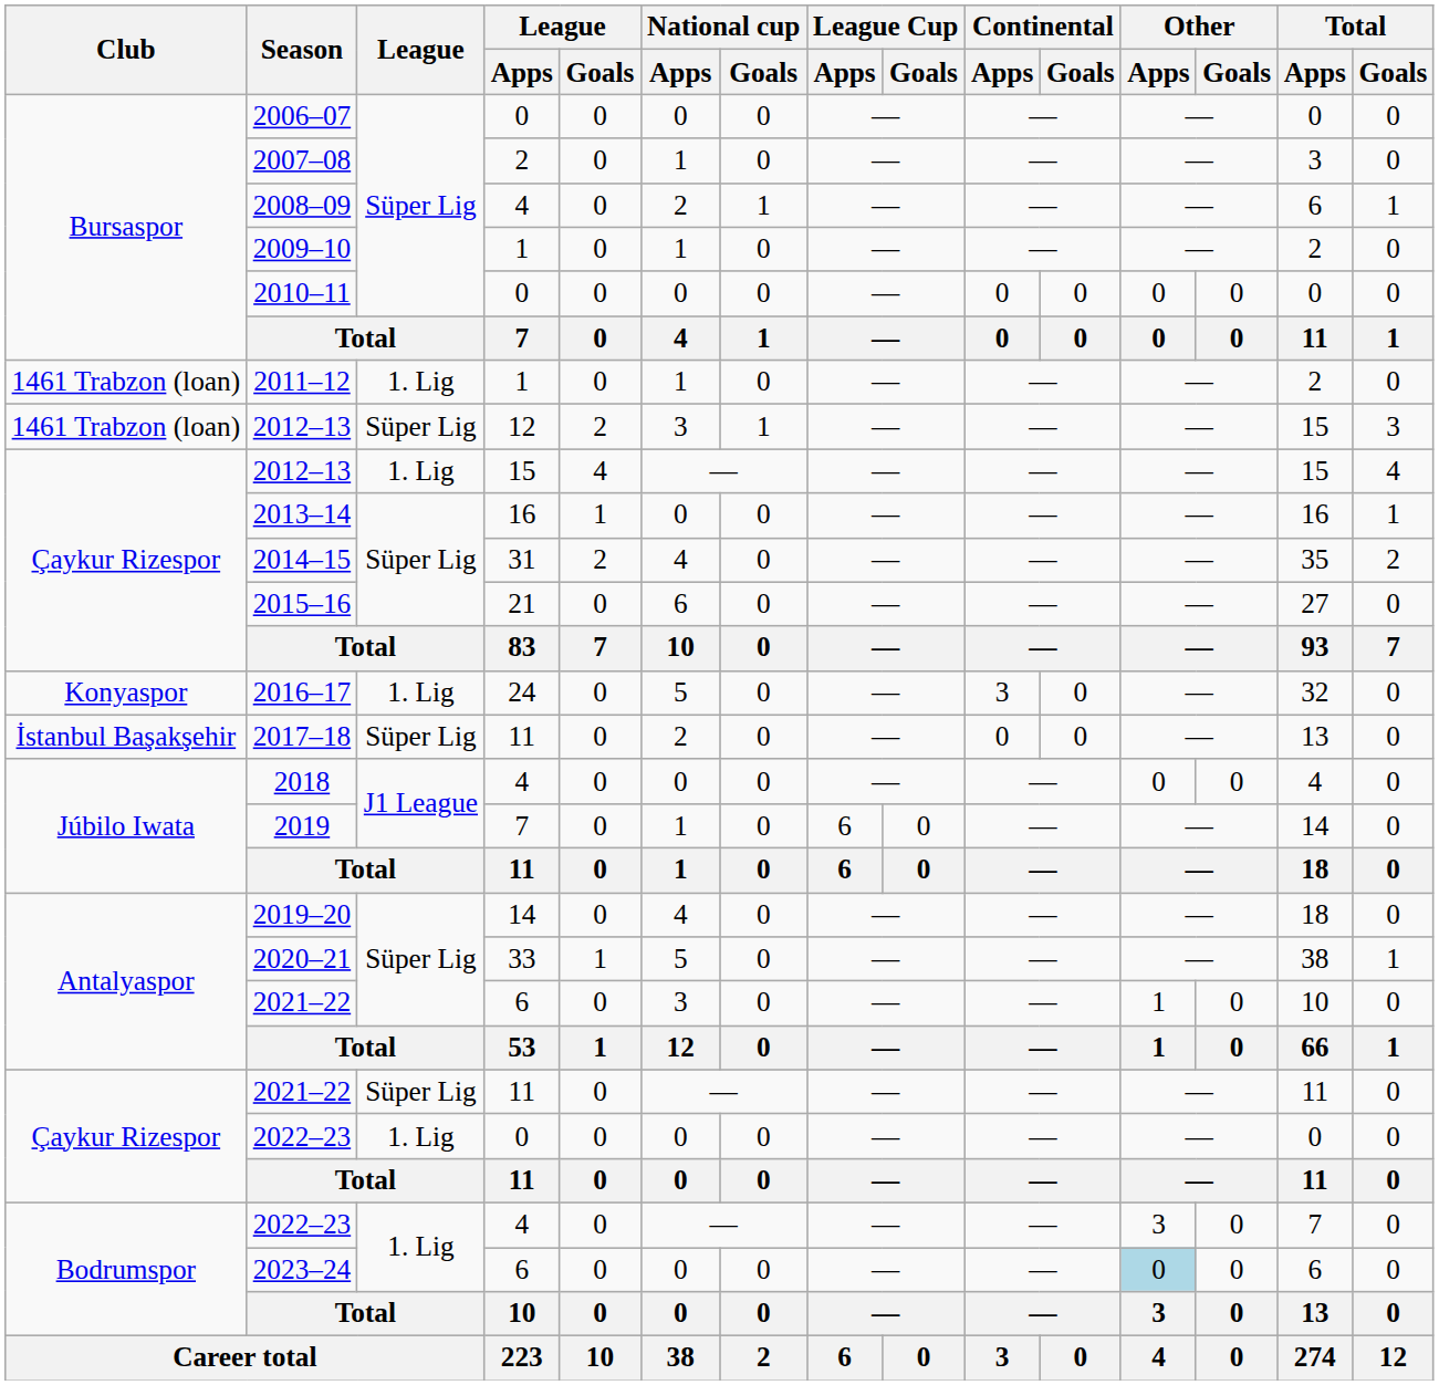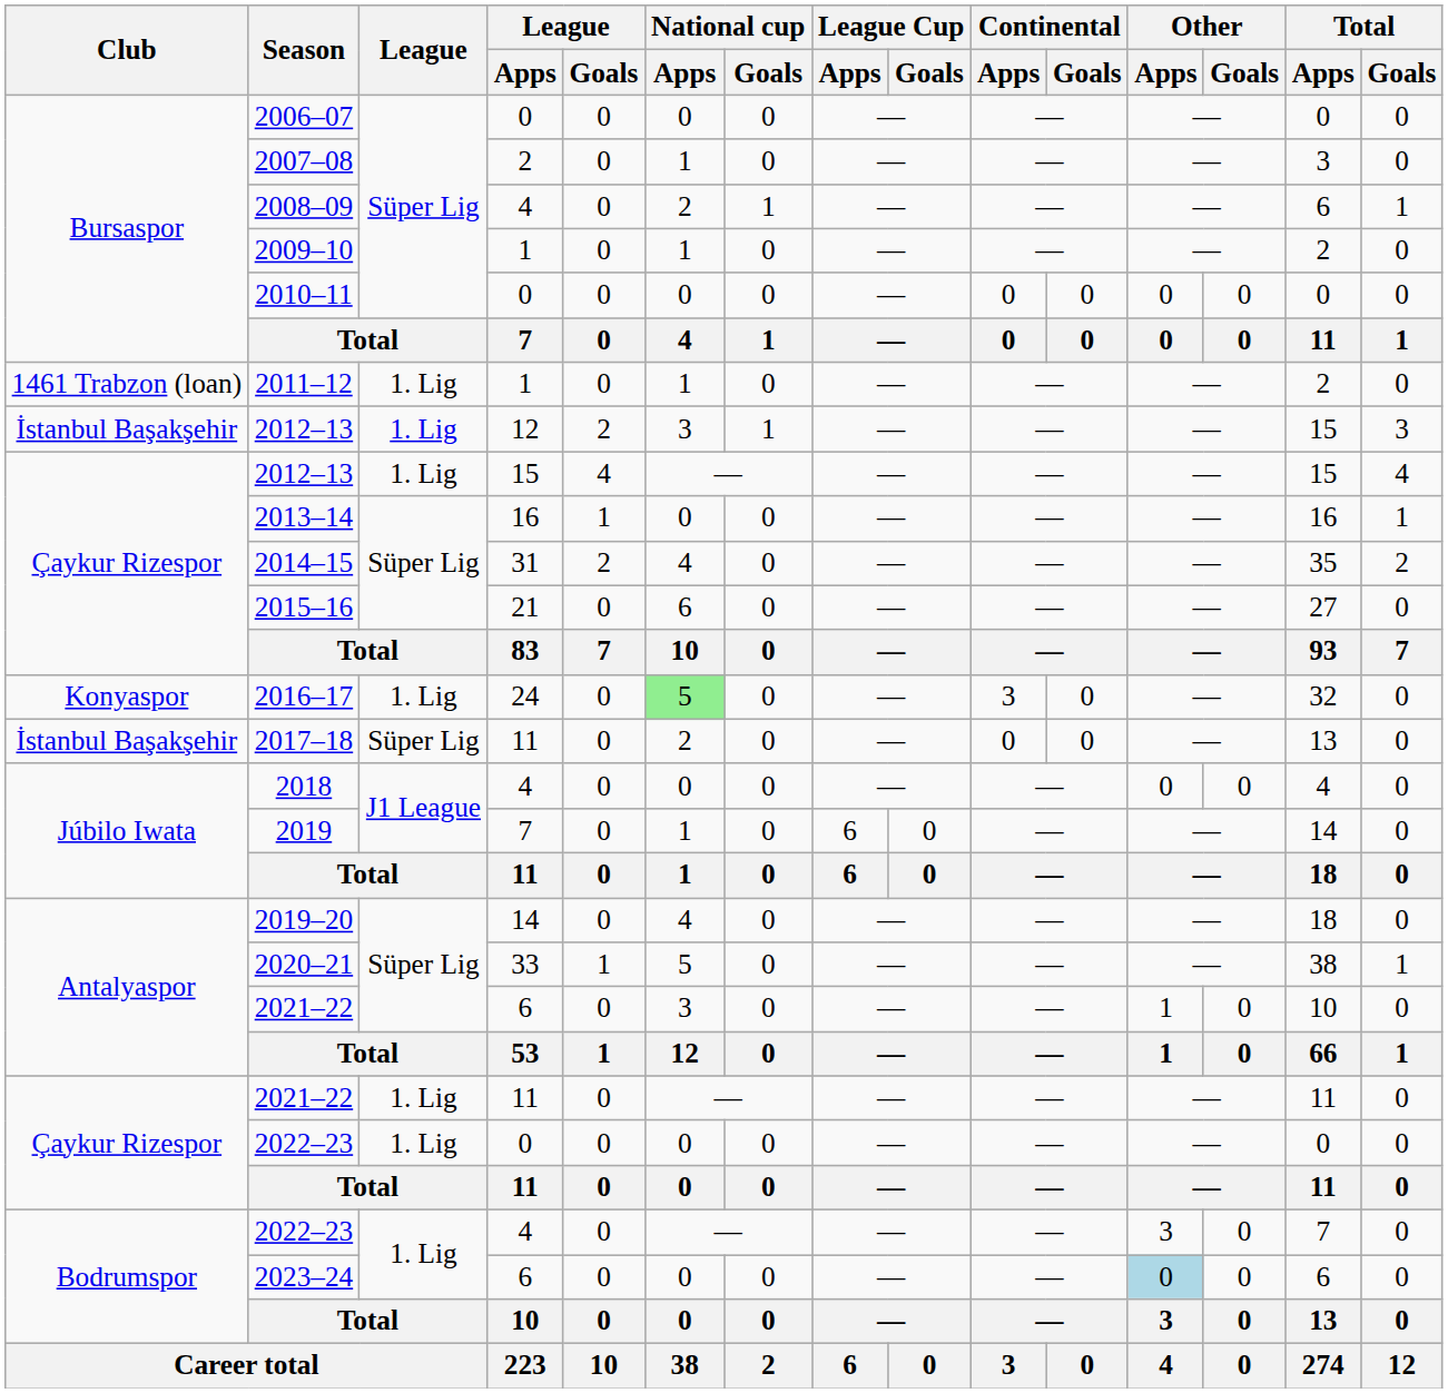 <table class="wikitable" style="text-align:center;">
 <tr>
 <th rowspan="2">Club</th>
 <th rowspan="2">Season</th>
 <th rowspan="2">League</th>
 <th colspan="2">League</th>
 <th colspan="2">National cup</th>
 <th colspan="2">League Cup</th>
 <th colspan="2">Continental</th>
 <th colspan="2">Other</th>
 <th colspan="2">Total</th>
 </tr>
 <tr>
 <th>Apps</th>
 <th>Goals</th>
 <th>Apps</th>
 <th>Goals</th>
 <th>Apps</th>
 <th>Goals</th>
 <th>Apps</th>
 <th>Goals</th>
 <th>Apps</th>
 <th>Goals</th>
 <th>Apps</th>
 <th>Goals</th>
 </tr>
 <tr>
 <td rowspan="6"><a href='#'>Bursaspor</a></td>
 <td><a href='#'>2006–07</a></td>
 <td rowspan="5"><a href='#'>Süper Lig</a></td>
 <td>0</td>
 <td>0</td>
 <td>0</td>
 <td>0</td>
 <td colspan="2">—</td>
 <td colspan="2">—</td>
 <td colspan="2">—</td>
 <td>0</td>
 <td>0</td>
 </tr>
 <tr>
 <td><a href='#'>2007–08</a></td>
 <td>2</td>
 <td>0</td>
 <td>1</td>
 <td>0</td>
 <td colspan="2">—</td>
 <td colspan="2">—</td>
 <td colspan="2">—</td>
 <td>3</td>
 <td>0</td>
 </tr>
 <tr>
 <td><a href='#'>2008–09</a></td>
 <td>4</td>
 <td>0</td>
 <td>2</td>
 <td>1</td>
 <td colspan="2">—</td>
 <td colspan="2">—</td>
 <td colspan="2">—</td>
 <td>6</td>
 <td>1</td>
 </tr>
 <tr>
 <td><a href='#'>2009–10</a></td>
 <td>1</td>
 <td>0</td>
 <td>1</td>
 <td>0</td>
 <td colspan="2">—</td>
 <td colspan="2">—</td>
 <td colspan="2">—</td>
 <td>2</td>
 <td>0</td>
 </tr>
 <tr>
 <td><a href='#'>2010–11</a></td>
 <td>0</td>
 <td>0</td>
 <td>0</td>
 <td>0</td>
 <td colspan="2">—</td>
 <td>0</td>
 <td>0</td>
 <td>0</td>
 <td>0</td>
 <td>0</td>
 <td>0</td>
 </tr>
 <tr>
 <th colspan="2">Total</th>
 <th>7</th>
 <th>0</th>
 <th>4</th>
 <th>1</th>
 <th colspan="2">—</th>
 <th>0</th>
 <th>0</th>
 <th>0</th>
 <th>0</th>
 <th>11</th>
 <th>1</th>
 </tr>
 <tr>
 <td><a href='#'>1461 Trabzon</a> (loan)</td>
 <td><a href='#'>2011–12</a></td>
 <td>1. Lig</td>
 <td>1</td>
 <td>0</td>
 <td>1</td>
 <td>0</td>
 <td colspan="2">—</td>
 <td colspan="2">—</td>
 <td colspan="2">—</td>
 <td>2</td>
 <td>0</td>
 </tr>
 <tr>
-<td><a href='#'>1461 Trabzon</a> (loan)</td>
+<td><a href='#'>İstanbul Başakşehir</a></td>
 <td><a href='#'>2012–13</a></td>
-<td>Süper Lig</td>
+<td><a href='#'>1. Lig</a></td>
 <td>12</td>
 <td>2</td>
 <td>3</td>
 <td>1</td>
 <td colspan="2">—</td>
 <td colspan="2">—</td>
 <td colspan="2">—</td>
 <td>15</td>
 <td>3</td>
 </tr>
 <tr>
 <td rowspan="5"><a href='#'>Çaykur Rizespor</a></td>
 <td><a href='#'>2012–13</a></td>
 <td>1. Lig</td>
 <td>15</td>
 <td>4</td>
 <td colspan="2">—</td>
 <td colspan="2">—</td>
 <td colspan="2">—</td>
 <td colspan="2">—</td>
 <td>15</td>
 <td>4</td>
 </tr>
 <tr>
 <td><a href='#'>2013–14</a></td>
 <td rowspan="3">Süper Lig</td>
 <td>16</td>
 <td>1</td>
 <td>0</td>
 <td>0</td>
 <td colspan="2">—</td>
 <td colspan="2">—</td>
 <td colspan="2">—</td>
 <td>16</td>
 <td>1</td>
 </tr>
 <tr>
 <td><a href='#'>2014–15</a></td>
 <td>31</td>
 <td>2</td>
 <td>4</td>
 <td>0</td>
 <td colspan="2">—</td>
 <td colspan="2">—</td>
 <td colspan="2">—</td>
 <td>35</td>
 <td>2</td>
 </tr>
 <tr>
 <td><a href='#'>2015–16</a></td>
 <td>21</td>
 <td>0</td>
 <td>6</td>
 <td>0</td>
 <td colspan="2">—</td>
 <td colspan="2">—</td>
 <td colspan="2">—</td>
 <td>27</td>
 <td>0</td>
 </tr>
 <tr>
 <th colspan="2">Total</th>
 <th>83</th>
 <th>7</th>
 <th>10</th>
 <th>0</th>
 <th colspan="2">—</th>
 <th colspan="2">—</th>
 <th colspan="2">—</th>
 <th>93</th>
 <th>7</th>
 </tr>
 <tr>
 <td><a href='#'>Konyaspor</a></td>
 <td><a href='#'>2016–17</a></td>
 <td>1. Lig</td>
 <td>24</td>
 <td>0</td>
-<td>5</td>
+<td style="background: lightgreen;">5</td>
 <td>0</td>
 <td colspan="2">—</td>
 <td>3</td>
 <td>0</td>
 <td colspan="2">—</td>
 <td>32</td>
 <td>0</td>
 </tr>
 <tr>
 <td><a href='#'>İstanbul Başakşehir</a></td>
 <td><a href='#'>2017–18</a></td>
 <td>Süper Lig</td>
 <td>11</td>
 <td>0</td>
 <td>2</td>
 <td>0</td>
 <td colspan="2">—</td>
 <td>0</td>
 <td>0</td>
 <td colspan="2">—</td>
 <td>13</td>
 <td>0</td>
 </tr>
 <tr>
 <td rowspan="3"><a href='#'>Júbilo Iwata</a></td>
 <td><a href='#'>2018</a></td>
 <td rowspan="2"><a href='#'>J1 League</a></td>
 <td>4</td>
 <td>0</td>
 <td>0</td>
 <td>0</td>
 <td colspan="2">—</td>
 <td colspan="2">—</td>
 <td>0</td>
 <td>0</td>
 <td>4</td>
 <td>0</td>
 </tr>
 <tr>
 <td><a href='#'>2019</a></td>
 <td>7</td>
 <td>0</td>
 <td>1</td>
 <td>0</td>
 <td>6</td>
 <td>0</td>
 <td colspan="2">—</td>
 <td colspan="2">—</td>
 <td>14</td>
 <td>0</td>
 </tr>
 <tr>
 <th colspan="2">Total</th>
 <th>11</th>
 <th>0</th>
 <th>1</th>
 <th>0</th>
 <th>6</th>
 <th>0</th>
 <th colspan="2">—</th>
 <th colspan="2">—</th>
 <th>18</th>
 <th>0</th>
 </tr>
 <tr>
 <td rowspan="4"><a href='#'>Antalyaspor</a></td>
 <td><a href='#'>2019–20</a></td>
 <td rowspan="3">Süper Lig</td>
 <td>14</td>
 <td>0</td>
 <td>4</td>
 <td>0</td>
 <td colspan="2">—</td>
 <td colspan="2">—</td>
 <td colspan="2">—</td>
 <td>18</td>
 <td>0</td>
 </tr>
 <tr>
 <td><a href='#'>2020–21</a></td>
 <td>33</td>
 <td>1</td>
 <td>5</td>
 <td>0</td>
 <td colspan="2">—</td>
 <td colspan="2">—</td>
 <td colspan="2">—</td>
 <td>38</td>
 <td>1</td>
 </tr>
 <tr>
 <td><a href='#'>2021–22</a></td>
 <td>6</td>
 <td>0</td>
 <td>3</td>
 <td>0</td>
 <td colspan="2">—</td>
 <td colspan="2">—</td>
 <td>1</td>
 <td>0</td>
 <td>10</td>
 <td>0</td>
 </tr>
 <tr>
 <th colspan="2">Total</th>
 <th>53</th>
 <th>1</th>
 <th>12</th>
 <th>0</th>
 <th colspan="2">—</th>
 <th colspan="2">—</th>
 <th>1</th>
 <th>0</th>
 <th>66</th>
 <th>1</th>
 </tr>
 <tr>
 <td rowspan="3"><a href='#'>Çaykur Rizespor</a></td>
 <td><a href='#'>2021–22</a></td>
-<td>Süper Lig</td>
+<td>1. Lig</td>
 <td>11</td>
 <td>0</td>
 <td colspan="2">—</td>
 <td colspan="2">—</td>
 <td colspan="2">—</td>
 <td colspan="2">—</td>
 <td>11</td>
 <td>0</td>
 </tr>
 <tr>
 <td><a href='#'>2022–23</a></td>
 <td>1. Lig</td>
 <td>0</td>
 <td>0</td>
 <td>0</td>
 <td>0</td>
 <td colspan="2">—</td>
 <td colspan="2">—</td>
 <td colspan="2">—</td>
 <td>0</td>
 <td>0</td>
 </tr>
 <tr>
 <th colspan="2">Total</th>
 <th>11</th>
 <th>0</th>
 <th>0</th>
 <th>0</th>
 <th colspan="2">—</th>
 <th colspan="2">—</th>
 <th colspan="2">—</th>
 <th>11</th>
 <th>0</th>
 </tr>
 <tr>
 <td rowspan="3"><a href='#'>Bodrumspor</a></td>
 <td><a href='#'>2022–23</a></td>
 <td rowspan="2">1. Lig</td>
 <td>4</td>
 <td>0</td>
 <td colspan="2">—</td>
 <td colspan="2">—</td>
 <td colspan="2">—</td>
 <td>3</td>
 <td>0</td>
 <td>7</td>
 <td>0</td>
 </tr>
 <tr>
 <td><a href='#'>2023–24</a></td>
 <td>6</td>
 <td>0</td>
 <td>0</td>
 <td>0</td>
 <td colspan="2">—</td>
 <td colspan="2">—</td>
 <td style="background: lightblue;">0</td>
 <td>0</td>
 <td>6</td>
 <td>0</td>
 </tr>
 <tr>
 <th colspan="2">Total</th>
 <th>10</th>
 <th>0</th>
 <th>0</th>
 <th>0</th>
 <th colspan="2">—</th>
 <th colspan="2">—</th>
 <th>3</th>
 <th>0</th>
 <th>13</th>
 <th>0</th>
 </tr>
 <tr>
 <th colspan="3">Career total</th>
 <th>223</th>
 <th>10</th>
 <th>38</th>
 <th>2</th>
 <th>6</th>
 <th>0</th>
 <th>3</th>
 <th>0</th>
 <th>4</th>
 <th>0</th>
 <th>274</th>
 <th>12</th>
 </tr>
 </table>
